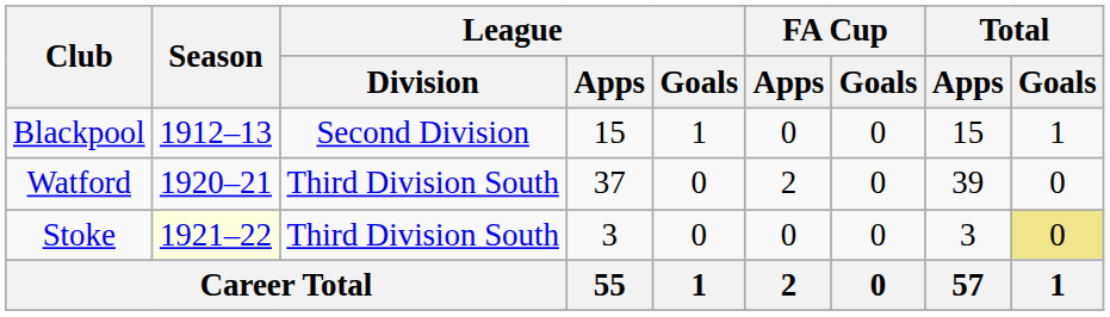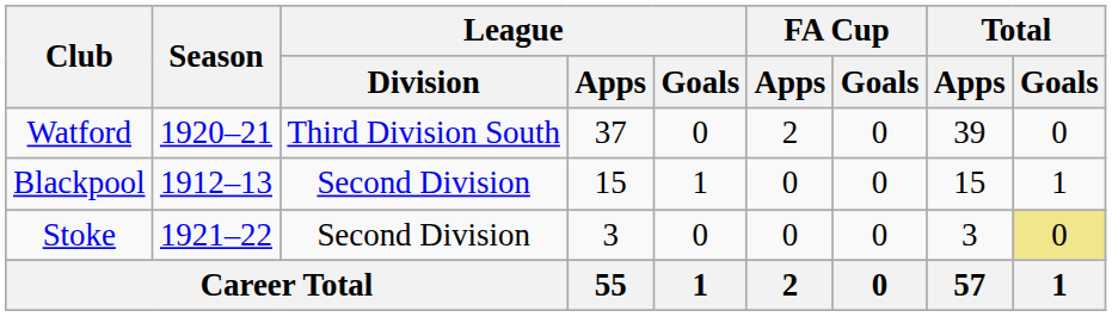 <table class="wikitable" style="text-align: center;">
 <tr>
 <th rowspan="2">Club</th>
 <th rowspan="2">Season</th>
 <th colspan="3">League</th>
 <th colspan="2">FA Cup</th>
 <th colspan="2">Total</th>
 </tr>
 <tr>
 <th>Division</th>
 <th>Apps</th>
 <th>Goals</th>
 <th>Apps</th>
 <th>Goals</th>
 <th>Apps</th>
 <th>Goals</th>
 </tr>
 <tr>
+<td><a href='#'>Watford</a></td>
+<td><a href='#'>1920–21</a></td>
+<td><a href='#'>Third Division South</a></td>
+<td>37</td>
+<td>0</td>
+<td>2</td>
+<td>0</td>
+<td>39</td>
+<td>0</td>
+</tr>
+<tr>
 <td><a href='#'>Blackpool</a></td>
 <td><a href='#'>1912–13</a></td>
 <td><a href='#'>Second Division</a></td>
 <td>15</td>
 <td>1</td>
 <td>0</td>
 <td>0</td>
 <td>15</td>
 <td>1</td>
 </tr>
 <tr>
-<td><a href='#'>Watford</a></td>
-<td><a href='#'>1920–21</a></td>
-<td><a href='#'>Third Division South</a></td>
-<td>37</td>
-<td>0</td>
-<td>2</td>
-<td>0</td>
-<td>39</td>
-<td>0</td>
-</tr>
-<tr>
 <td><a href='#'>Stoke</a></td>
-<td style="background: lightyellow;"><a href='#'>1921–22</a></td>
-<td><a href='#'>Third Division South</a></td>
+<td><a href='#'>1921–22</a></td>
+<td>Second Division</td>
 <td>3</td>
 <td>0</td>
 <td>0</td>
 <td>0</td>
 <td>3</td>
 <td style="background: khaki;">0</td>
 </tr>
 <tr>
 <th colspan="3">Career Total</th>
 <th>55</th>
 <th>1</th>
 <th>2</th>
 <th>0</th>
 <th>57</th>
 <th>1</th>
 </tr>
 </table>
